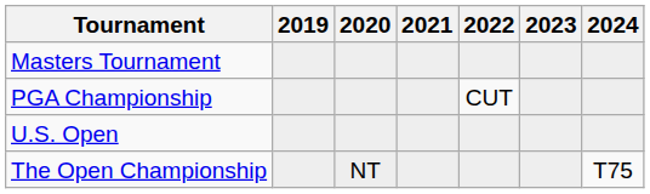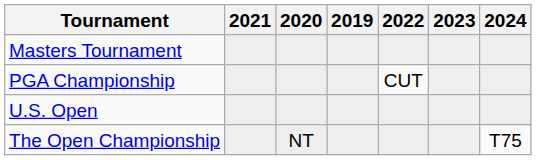 <table class="wikitable" style="font-size:95%;text-align:center;">
 <tr>
 <th>Tournament</th>
+<th>2021</th>
+<th>2020</th>
 <th>2019</th>
-<th>2020</th>
-<th>2021</th>
 <th>2022</th>
 <th>2023</th>
 <th>2024</th>
 </tr>
 <tr>
 <td align=left><a href='#'>Masters Tournament</a></td>
 <td style="background:#eeeeee;"></td>
 <td style="background:#eeeeee;"></td>
 <td style="background:#eeeeee;"></td>
 <td style="background:#eeeeee;"></td>
 <td style="background:#eeeeee;"></td>
 <td style="background:#eeeeee;"></td>
 </tr>
 <tr>
 <td align=left><a href='#'>PGA Championship</a></td>
 <td style="background:#eeeeee;"></td>
 <td style="background:#eeeeee;"></td>
 <td style="background:#eeeeee;"></td>
 <td>CUT</td>
 <td style="background:#eeeeee;"></td>
 <td style="background:#eeeeee;"></td>
 </tr>
 <tr>
 <td align=left><a href='#'>U.S. Open</a></td>
 <td style="background:#eeeeee;"></td>
 <td style="background:#eeeeee;"></td>
 <td style="background:#eeeeee;"></td>
 <td style="background:#eeeeee;"></td>
 <td style="background:#eeeeee;"></td>
 <td style="background:#eeeeee;"></td>
 </tr>
 <tr>
 <td align=left><a href='#'>The Open Championship</a></td>
 <td style="background:#eeeeee;"></td>
 <td style="background:#eeeeee;">NT</td>
 <td style="background:#eeeeee;"></td>
 <td style="background:#eeeeee;"></td>
 <td style="background:#eeeeee;"></td>
 <td>T75</td>
 </tr>
 </table>
